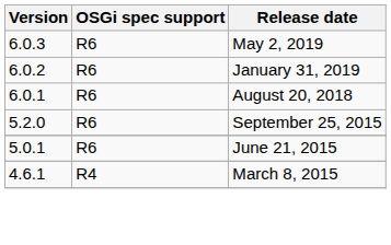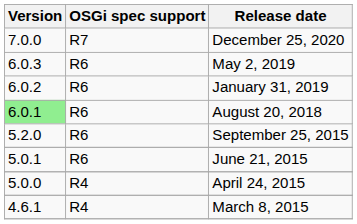 <table class="wikitable">
 <tr>
 <th>Version</th>
 <th>OSGi spec support</th>
 <th>Release date</th>
+</tr>
+<tr>
+<td>7.0.0</td>
+<td>R7</td>
+<td>December 25, 2020</td>
 </tr>
 <tr>
 <td>6.0.3</td>
 <td>R6</td>
 <td>May 2, 2019</td>
 </tr>
 <tr>
 <td>6.0.2</td>
 <td>R6</td>
 <td>January 31, 2019</td>
 </tr>
 <tr>
-<td>6.0.1</td>
+<td style="background: lightgreen;">6.0.1</td>
 <td>R6</td>
 <td>August 20, 2018</td>
 </tr>
 <tr>
 <td>5.2.0</td>
 <td>R6</td>
 <td>September 25, 2015</td>
 </tr>
 <tr>
 </tr>
 <tr>
 <td>5.0.1</td>
 <td>R6</td>
 <td>June 21, 2015</td>
 </tr>
 <tr>
 </tr>
 <tr>
+<td>5.0.0</td>
+<td>R4</td>
+<td>April 24, 2015</td>
+</tr>
+<tr>
 </tr>
 <tr>
 <td>4.6.1</td>
 <td>R4</td>
 <td>March 8, 2015</td>
 </tr>
 <tr>
 </tr>
 </table>
